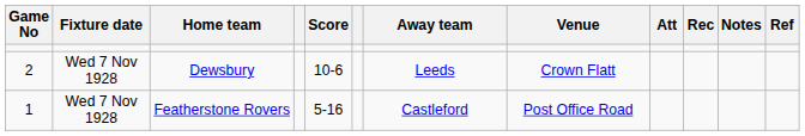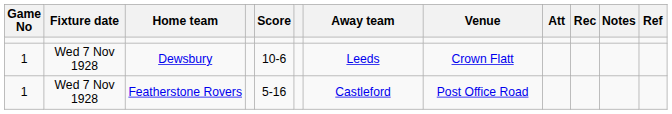 <table class="wikitable" style="text-align:center;">
 <tr>
 <th width=20 abbr="No">Game No</th>
 <th width=100 abbr="Date">Fixture date</th>
 <th width=150 abbr="Home team">Home team</th>
 <th width=5 abbr="space"></th>
 <th width=20 abbr="Score">Score</th>
 <th width=5 abbr="space"></th>
 <th width=150 abbr="Away team">Away team</th>
 <th width=150 abbr="Venue">Venue</th>
 <th width=30 abbr="Att">Att</th>
 <th width=30 abbr="Rec">Rec</th>
 <th width=20 abbr="Notes">Notes</th>
 <th width=30 abbr="Ref">Ref</th>
 </tr>
 <tr>
 <td></td>
 <td></td>
 <td></td>
 <td></td>
 <td></td>
 <td></td>
 <td></td>
 <td></td>
 <td></td>
 <td></td>
 <td></td>
 </tr>
 <tr>
-<td>2</td>
+<td>1</td>
 <td>Wed 7 Nov 1928</td>
 <td><a href='#'>Dewsbury</a></td>
 <td></td>
 <td>10-6</td>
 <td></td>
 <td><a href='#'>Leeds</a></td>
 <td><a href='#'>Crown Flatt</a></td>
 <td></td>
 <td></td>
 <td></td>
 <td></td>
 </tr>
 <tr>
 <td>1</td>
 <td>Wed 7 Nov 1928</td>
 <td><a href='#'>Featherstone Rovers</a></td>
 <td></td>
 <td>5-16</td>
 <td></td>
 <td><a href='#'>Castleford</a></td>
 <td><a href='#'>Post Office Road</a></td>
 <td></td>
 <td></td>
 <td></td>
 <td></td>
 </tr>
 </table>
